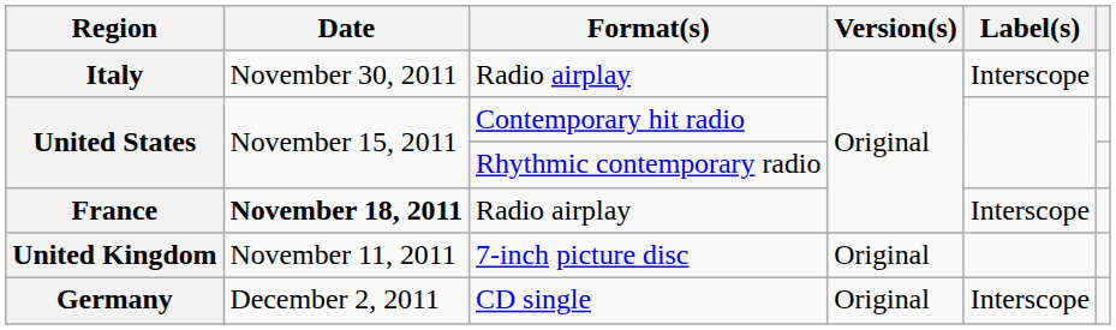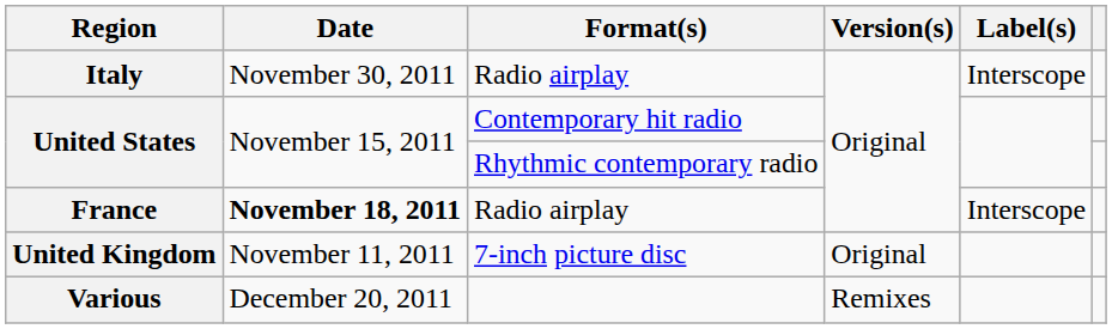 <table class="wikitable plainrowheaders">
 <tr>
 <th scope="col">Region</th>
 <th scope="col">Date</th>
 <th scope="col">Format(s)</th>
 <th scope="col">Version(s)</th>
 <th scope="col">Label(s)</th>
 <th scope="col"></th>
 </tr>
 <tr>
 <th scope="row">Italy</th>
 <td>November 30, 2011</td>
 <td>Radio <a href='#'>airplay</a></td>
 <td rowspan="4">Original</td>
 <td>Interscope</td>
 <td style="text-align:center;"></td>
 </tr>
 <tr>
 <th scope="row" rowspan="2">United States</th>
 <td rowspan="2">November 15, 2011</td>
 <td><a href='#'>Contemporary hit radio</a></td>
 <td rowspan="2"></td>
 <td style="text-align:center;"></td>
 </tr>
 <tr>
 <td><a href='#'>Rhythmic contemporary</a> radio</td>
 <td style="text-align:center;"></td>
 </tr>
 <tr>
 <th scope="row">France</th>
 <td><strong>November 18, 2011</strong></td>
 <td>Radio airplay</td>
 <td>Interscope</td>
 <td style="text-align:center;"></td>
 </tr>
 <tr>
 <th scope="row">United Kingdom</th>
 <td>November 11, 2011</td>
 <td><a href='#'>7-inch</a> <a href='#'>picture disc</a></td>
 <td>Original</td>
 <td></td>
 <td style="text-align:center;"></td>
 </tr>
 <tr>
-<th scope="row">Germany</th>
-<td>December 2, 2011</td>
-<td><a href='#'>CD single</a></td>
-<td>Original</td>
-<td>Interscope</td>
+<th scope="row">Various</th>
+<td>December 20, 2011</td>
+<td></td>
+<td>Remixes</td>
+<td></td>
 <td style="text-align:center;"></td>
 </tr>
 </table>
